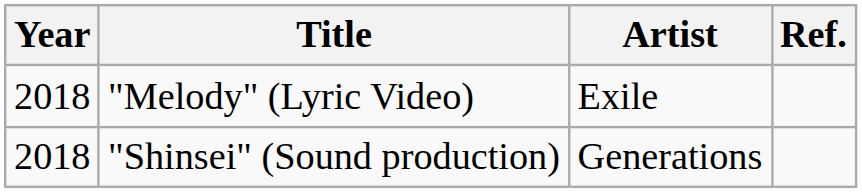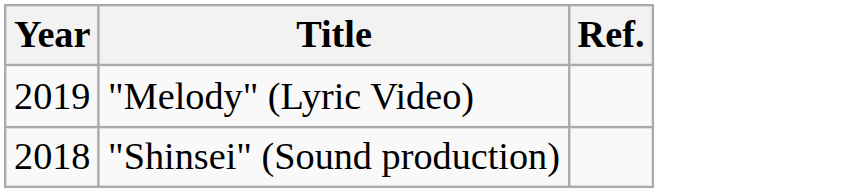 <table class="wikitable">
 <tr>
 <th>Year</th>
 <th>Title</th>
-<th>Artist</th>
 <th>Ref.</th>
 </tr>
 <tr>
-<td>2018</td>
+<td>2019</td>
 <td>"Melody" (Lyric Video)</td>
-<td>Exile</td>
 <td></td>
 </tr>
 <tr>
 <td>2018</td>
 <td>"Shinsei" (Sound production)</td>
-<td>Generations</td>
 <td></td>
 </tr>
 </table>
